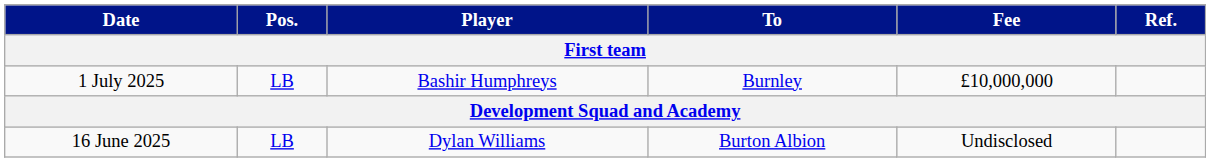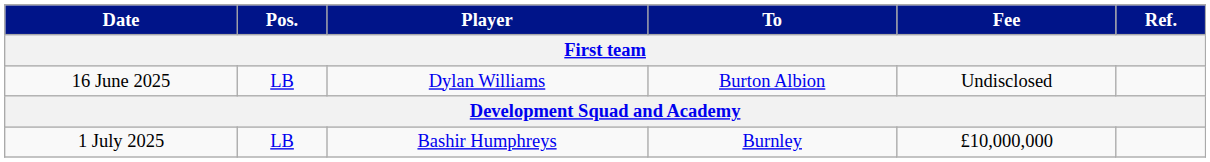 <table class="wikitable" style="text-align:center; font-size:85%; width:100%;">
 <tr>
 <th style="background:#001489; color:#FFFFFF;">Date</th>
 <th style="background:#001489; color:#FFFFFF;">Pos.</th>
 <th style="background:#001489; color:#FFFFFF;">Player</th>
 <th style="background:#001489; color:#FFFFFF;">To</th>
 <th style="background:#001489; color:#FFFFFF;">Fee</th>
 <th style="background:#001489; color:#FFFFFF;">Ref.</th>
 </tr>
 <tr>
 <th colspan=6><a href='#'>First team</a></th>
 </tr>
 <tr>
+<td>16 June 2025</td>
+<td><a href='#'>LB</a></td>
+<td> <a href='#'>Dylan Williams</a></td>
+<td> <a href='#'>Burton Albion</a></td>
+<td>Undisclosed</td>
+<td></td>
+</tr>
+<tr>
+<th colspan=6><a href='#'>Development Squad and Academy</a></th>
+</tr>
+<tr>
 <td>1 July 2025</td>
 <td><a href='#'>LB</a></td>
 <td> <a href='#'>Bashir Humphreys</a></td>
 <td> <a href='#'>Burnley</a></td>
 <td>£10,000,000</td>
 <td></td>
 </tr>
-<tr>
-<th colspan=6><a href='#'>Development Squad and Academy</a></th>
-</tr>
-<tr>
-<td>16 June 2025</td>
-<td><a href='#'>LB</a></td>
-<td> <a href='#'>Dylan Williams</a></td>
-<td> <a href='#'>Burton Albion</a></td>
-<td>Undisclosed</td>
-<td></td>
-</tr>
 </table>
